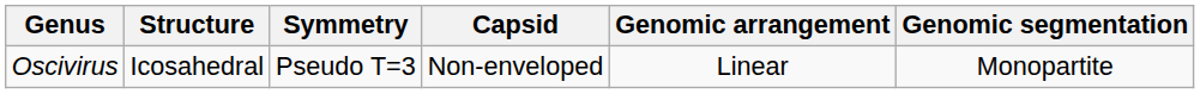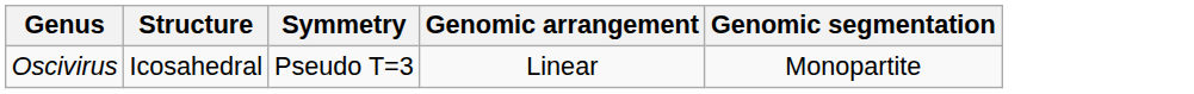 <table class="wikitable sortable" style="text-align:center">
 <tr>
 <th>Genus</th>
 <th>Structure</th>
 <th>Symmetry</th>
-<th>Capsid</th>
 <th>Genomic arrangement</th>
 <th>Genomic segmentation</th>
 </tr>
 <tr>
 <td><em>Oscivirus</em></td>
 <td>Icosahedral</td>
 <td>Pseudo T=3</td>
-<td>Non-enveloped</td>
 <td>Linear</td>
 <td>Monopartite</td>
 </tr>
 </table>
